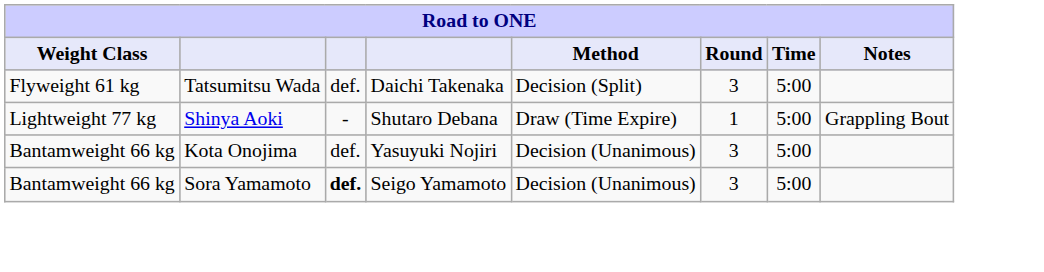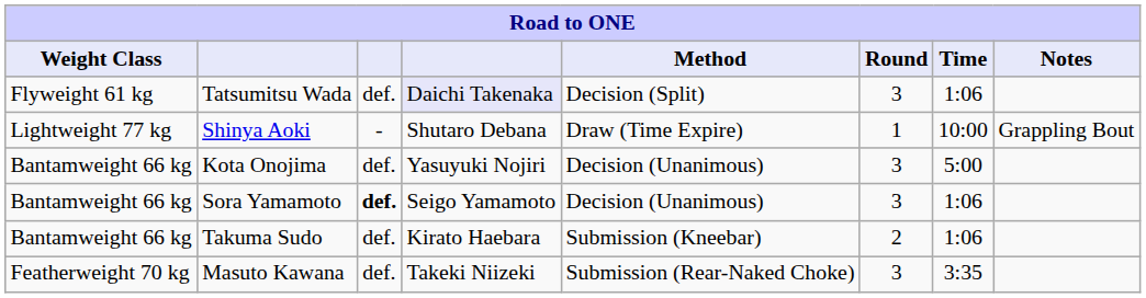 <table class="wikitable" style="font-size: 80%;">
 <tr>
 <th colspan="8" style="background-color: #ccf; color: #000080; text-align: center;"><strong>Road to ONE</strong></th>
 </tr>
 <tr>
 <th colspan="1" style="background-color: #E6E8FA; color: #000000; text-align: center;">Weight Class</th>
 <th colspan="1" style="background-color: #E6E8FA; color: #000000; text-align: center;"></th>
 <th colspan="1" style="background-color: #E6E8FA; color: #000000; text-align: center;"></th>
 <th colspan="1" style="background-color: #E6E8FA; color: #000000; text-align: center;"></th>
 <th colspan="1" style="background-color: #E6E8FA; color: #000000; text-align: center;">Method</th>
 <th colspan="1" style="background-color: #E6E8FA; color: #000000; text-align: center;">Round</th>
 <th colspan="1" style="background-color: #E6E8FA; color: #000000; text-align: center;">Time</th>
 <th colspan="1" style="background-color: #E6E8FA; color: #000000; text-align: center;">Notes</th>
 </tr>
 <tr>
 <td>Flyweight 61 kg</td>
 <td> Tatsumitsu Wada</td>
 <td align=center>def.</td>
-<td> Daichi Takenaka</td>
+<td style="background: lavender;"> Daichi Takenaka</td>
 <td>Decision (Split)</td>
 <td align=center>3</td>
-<td align=center>5:00</td>
+<td align=center>1:06</td>
 <td></td>
 </tr>
 <tr>
 <td>Lightweight 77 kg</td>
 <td> <a href='#'>Shinya Aoki</a></td>
 <td align=center>-</td>
 <td> Shutaro Debana</td>
 <td>Draw (Time Expire)</td>
 <td align=center>1</td>
-<td align=center>5:00</td>
+<td align=center>10:00</td>
 <td>Grappling Bout</td>
 </tr>
 <tr>
 <td>Bantamweight 66 kg</td>
 <td> Kota Onojima</td>
 <td align=center>def.</td>
 <td> Yasuyuki Nojiri</td>
 <td>Decision (Unanimous)</td>
 <td align=center>3</td>
 <td align=center>5:00</td>
 <td></td>
 </tr>
 <tr>
 <td>Bantamweight 66 kg</td>
 <td> Sora Yamamoto</td>
 <td align=center><strong>def.</strong></td>
 <td> Seigo Yamamoto</td>
 <td>Decision (Unanimous)</td>
 <td align=center>3</td>
-<td align=center>5:00</td>
+<td align=center>1:06</td>
+<td></td>
+</tr>
+<tr>
+<td>Bantamweight 66 kg</td>
+<td> Takuma Sudo</td>
+<td align=center>def.</td>
+<td> Kirato Haebara</td>
+<td>Submission (Kneebar)</td>
+<td align=center>2</td>
+<td align=center>1:06</td>
+<td></td>
+</tr>
+<tr>
+<td>Featherweight 70 kg</td>
+<td> Masuto Kawana</td>
+<td align=center>def.</td>
+<td> Takeki Niizeki</td>
+<td>Submission (Rear-Naked Choke)</td>
+<td align=center>3</td>
+<td align=center>3:35</td>
 <td></td>
 </tr>
 </table>
